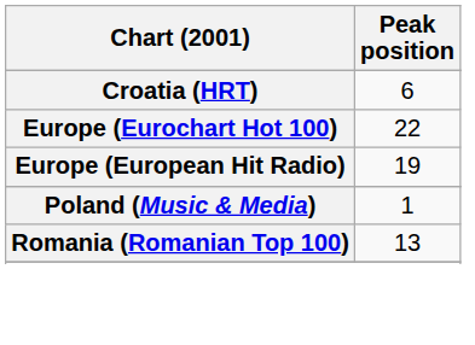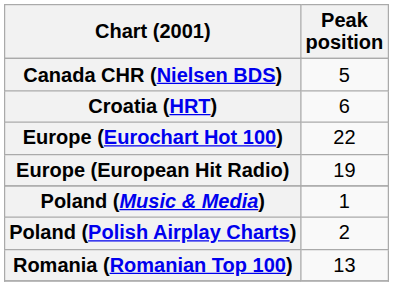 <table class="wikitable sortable plainrowheaders" style="text-align:center">
 <tr>
 <th>Chart (2001)</th>
 <th>Peak<br>position</th>
 </tr>
 <tr>
 </tr>
 <tr>
 </tr>
 <tr>
 </tr>
 <tr>
+</tr>
+<tr>
+<th scope="row">Canada CHR (<a href='#'>Nielsen BDS</a>)</th>
+<td>5</td>
 </tr>
 <tr>
 <th scope="row">Croatia (<a href='#'>HRT</a>)</th>
 <td>6</td>
 </tr>
 <tr>
 <th scope="row">Europe (<a href='#'>Eurochart Hot 100</a>)</th>
 <td>22</td>
 </tr>
 <tr>
 <th scope="row">Europe (European Hit Radio)</th>
 <td>19</td>
 </tr>
 <tr>
 </tr>
 <tr>
 </tr>
 <tr>
 </tr>
 <tr>
 </tr>
 <tr>
 </tr>
 <tr>
 </tr>
 <tr>
 <th scope="row">Poland (<em><a href='#'>Music & Media</a></em>)</th>
 <td>1</td>
 </tr>
 <tr>
+<th scope="row">Poland (<a href='#'>Polish Airplay Charts</a>)</th>
+<td>2</td>
+</tr>
+<tr>
 <th scope="row">Romania (<a href='#'>Romanian Top 100</a>)</th>
 <td>13</td>
 </tr>
 <tr>
 </tr>
 <tr>
 </tr>
 <tr>
 </tr>
 <tr>
 </tr>
 <tr>
 </tr>
 <tr>
 </tr>
 <tr>
 </tr>
 <tr>
 </tr>
 <tr>
 </tr>
 </table>
